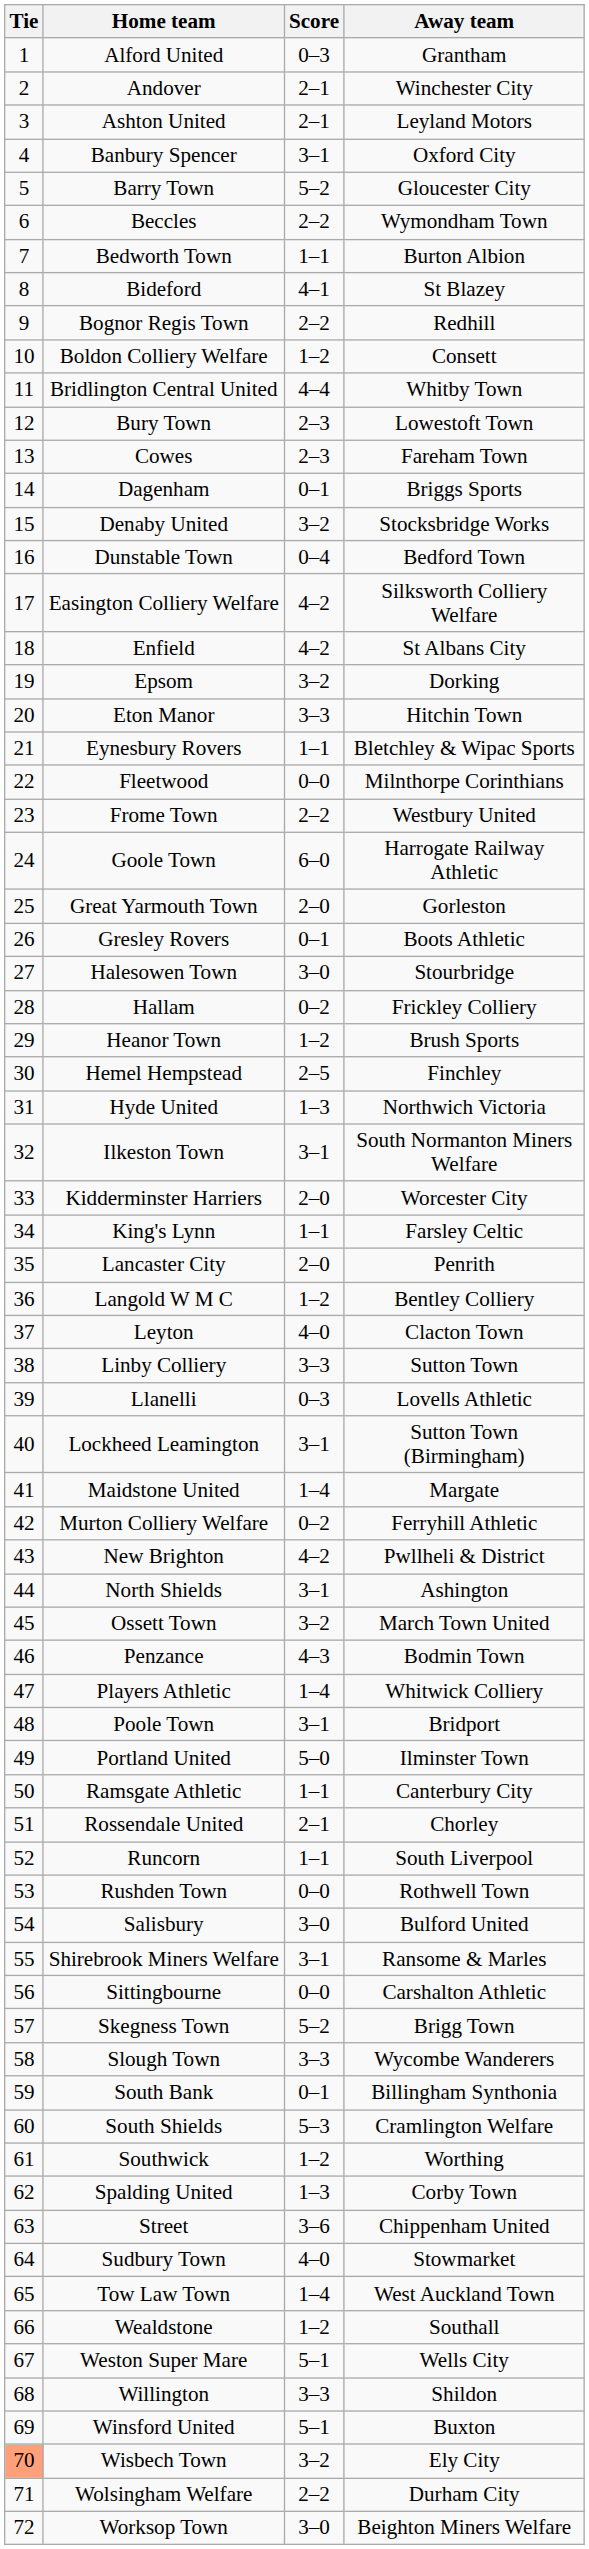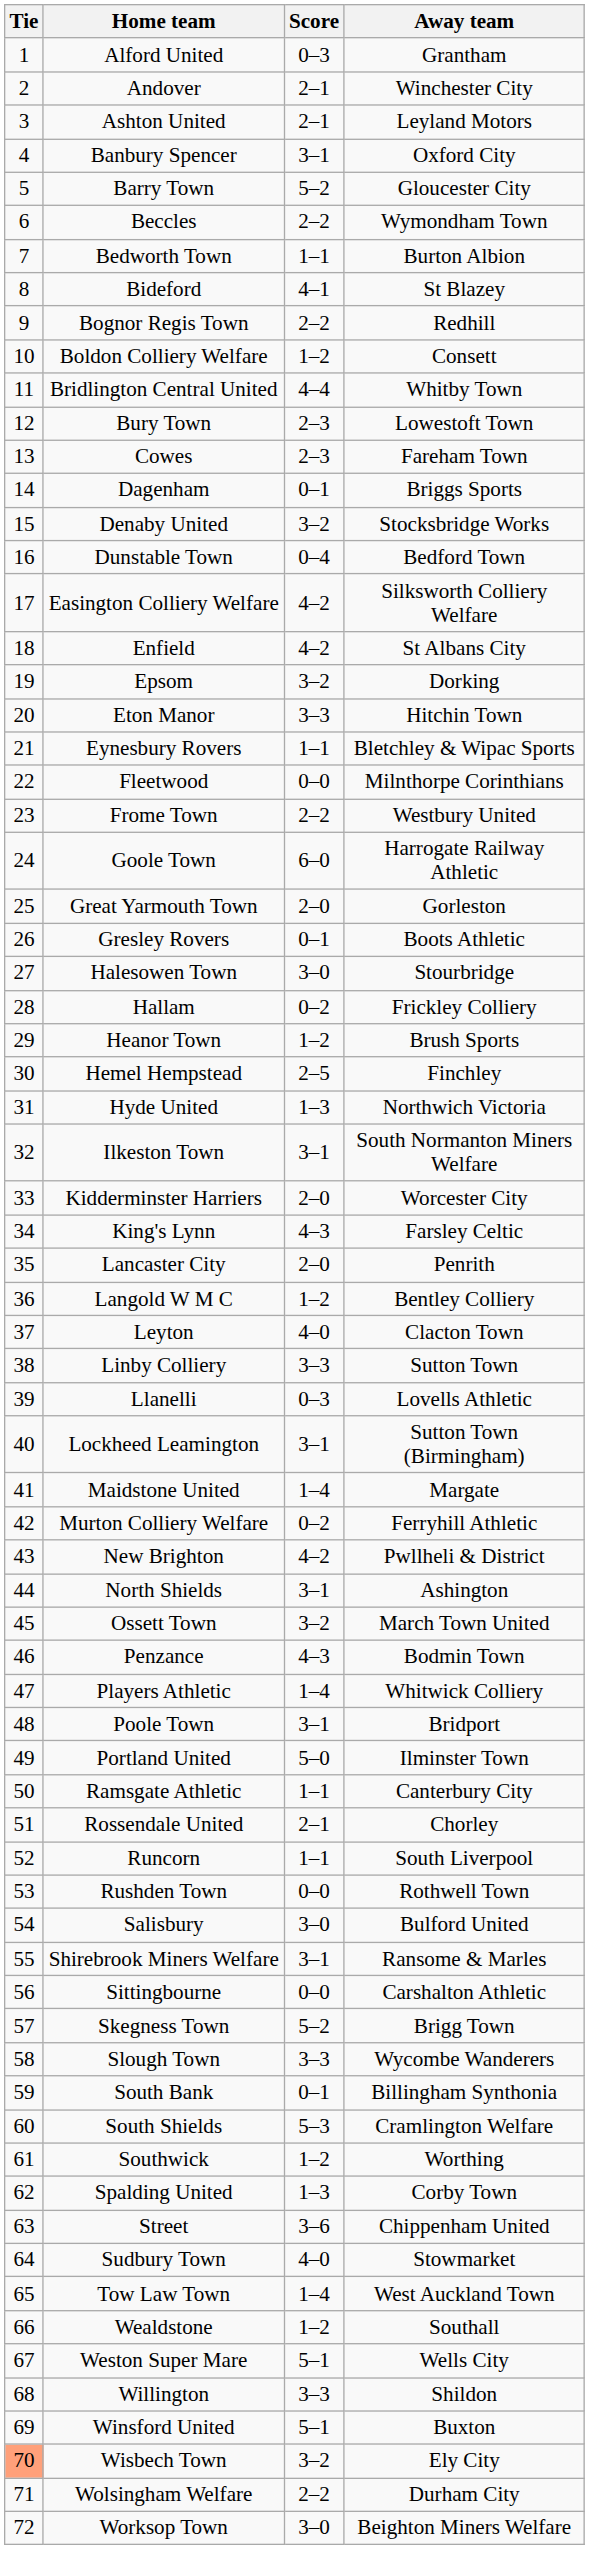 <table class="wikitable" style="text-align:center;">
 <tr>
 <th width=20>Tie</th>
 <th width=175>Home team</th>
 <th width=20>Score</th>
 <th width=175>Away team</th>
 </tr>
 <tr>
 <td>1</td>
 <td>Alford United</td>
 <td>0–3</td>
 <td>Grantham</td>
 </tr>
 <tr>
 <td>2</td>
 <td>Andover</td>
 <td>2–1</td>
 <td>Winchester City</td>
 </tr>
 <tr>
 <td>3</td>
 <td>Ashton United</td>
 <td>2–1</td>
 <td>Leyland Motors</td>
 </tr>
 <tr>
 <td>4</td>
 <td>Banbury Spencer</td>
 <td>3–1</td>
 <td>Oxford City</td>
 </tr>
 <tr>
 <td>5</td>
 <td>Barry Town</td>
 <td>5–2</td>
 <td>Gloucester City</td>
 </tr>
 <tr>
 <td>6</td>
 <td>Beccles</td>
 <td>2–2</td>
 <td>Wymondham Town</td>
 </tr>
 <tr>
 <td>7</td>
 <td>Bedworth Town</td>
 <td>1–1</td>
 <td>Burton Albion</td>
 </tr>
 <tr>
 <td>8</td>
 <td>Bideford</td>
 <td>4–1</td>
 <td>St Blazey</td>
 </tr>
 <tr>
 <td>9</td>
 <td>Bognor Regis Town</td>
 <td>2–2</td>
 <td>Redhill</td>
 </tr>
 <tr>
 <td>10</td>
 <td>Boldon Colliery Welfare</td>
 <td>1–2</td>
 <td>Consett</td>
 </tr>
 <tr>
 <td>11</td>
 <td>Bridlington Central United</td>
 <td>4–4</td>
 <td>Whitby Town</td>
 </tr>
 <tr>
 <td>12</td>
 <td>Bury Town</td>
 <td>2–3</td>
 <td>Lowestoft Town</td>
 </tr>
 <tr>
 <td>13</td>
 <td>Cowes</td>
 <td>2–3</td>
 <td>Fareham Town</td>
 </tr>
 <tr>
 <td>14</td>
 <td>Dagenham</td>
 <td>0–1</td>
 <td>Briggs Sports</td>
 </tr>
 <tr>
 <td>15</td>
 <td>Denaby United</td>
 <td>3–2</td>
 <td>Stocksbridge Works</td>
 </tr>
 <tr>
 <td>16</td>
 <td>Dunstable Town</td>
 <td>0–4</td>
 <td>Bedford Town</td>
 </tr>
 <tr>
 <td>17</td>
 <td>Easington Colliery Welfare</td>
 <td>4–2</td>
 <td>Silksworth Colliery Welfare</td>
 </tr>
 <tr>
 <td>18</td>
 <td>Enfield</td>
 <td>4–2</td>
 <td>St Albans City</td>
 </tr>
 <tr>
 <td>19</td>
 <td>Epsom</td>
 <td>3–2</td>
 <td>Dorking</td>
 </tr>
 <tr>
 <td>20</td>
 <td>Eton Manor</td>
 <td>3–3</td>
 <td>Hitchin Town</td>
 </tr>
 <tr>
 <td>21</td>
 <td>Eynesbury Rovers</td>
 <td>1–1</td>
 <td>Bletchley & Wipac Sports</td>
 </tr>
 <tr>
 <td>22</td>
 <td>Fleetwood</td>
 <td>0–0</td>
 <td>Milnthorpe Corinthians</td>
 </tr>
 <tr>
 <td>23</td>
 <td>Frome Town</td>
 <td>2–2</td>
 <td>Westbury United</td>
 </tr>
 <tr>
 <td>24</td>
 <td>Goole Town</td>
 <td>6–0</td>
 <td>Harrogate Railway Athletic</td>
 </tr>
 <tr>
 <td>25</td>
 <td>Great Yarmouth Town</td>
 <td>2–0</td>
 <td>Gorleston</td>
 </tr>
 <tr>
 <td>26</td>
 <td>Gresley Rovers</td>
 <td>0–1</td>
 <td>Boots Athletic</td>
 </tr>
 <tr>
 <td>27</td>
 <td>Halesowen Town</td>
 <td>3–0</td>
 <td>Stourbridge</td>
 </tr>
 <tr>
 <td>28</td>
 <td>Hallam</td>
 <td>0–2</td>
 <td>Frickley Colliery</td>
 </tr>
 <tr>
 <td>29</td>
 <td>Heanor Town</td>
 <td>1–2</td>
 <td>Brush Sports</td>
 </tr>
 <tr>
 <td>30</td>
 <td>Hemel Hempstead</td>
 <td>2–5</td>
 <td>Finchley</td>
 </tr>
 <tr>
 <td>31</td>
 <td>Hyde United</td>
 <td>1–3</td>
 <td>Northwich Victoria</td>
 </tr>
 <tr>
 <td>32</td>
 <td>Ilkeston Town</td>
 <td>3–1</td>
 <td>South Normanton Miners Welfare</td>
 </tr>
 <tr>
 <td>33</td>
 <td>Kidderminster Harriers</td>
 <td>2–0</td>
 <td>Worcester City</td>
 </tr>
 <tr>
 <td>34</td>
 <td>King's Lynn</td>
-<td>1–1</td>
+<td>4–3</td>
 <td>Farsley Celtic</td>
 </tr>
 <tr>
 <td>35</td>
 <td>Lancaster City</td>
 <td>2–0</td>
 <td>Penrith</td>
 </tr>
 <tr>
 <td>36</td>
 <td>Langold W M C</td>
 <td>1–2</td>
 <td>Bentley Colliery</td>
 </tr>
 <tr>
 <td>37</td>
 <td>Leyton</td>
 <td>4–0</td>
 <td>Clacton Town</td>
 </tr>
 <tr>
 <td>38</td>
 <td>Linby Colliery</td>
 <td>3–3</td>
 <td>Sutton Town</td>
 </tr>
 <tr>
 <td>39</td>
 <td>Llanelli</td>
 <td>0–3</td>
 <td>Lovells Athletic</td>
 </tr>
 <tr>
 <td>40</td>
 <td>Lockheed Leamington</td>
 <td>3–1</td>
 <td>Sutton Town (Birmingham)</td>
 </tr>
 <tr>
 <td>41</td>
 <td>Maidstone United</td>
 <td>1–4</td>
 <td>Margate</td>
 </tr>
 <tr>
 <td>42</td>
 <td>Murton Colliery Welfare</td>
 <td>0–2</td>
 <td>Ferryhill Athletic</td>
 </tr>
 <tr>
 <td>43</td>
 <td>New Brighton</td>
 <td>4–2</td>
 <td>Pwllheli & District</td>
 </tr>
 <tr>
 <td>44</td>
 <td>North Shields</td>
 <td>3–1</td>
 <td>Ashington</td>
 </tr>
 <tr>
 <td>45</td>
 <td>Ossett Town</td>
 <td>3–2</td>
 <td>March Town United</td>
 </tr>
 <tr>
 <td>46</td>
 <td>Penzance</td>
 <td>4–3</td>
 <td>Bodmin Town</td>
 </tr>
 <tr>
 <td>47</td>
 <td>Players Athletic</td>
 <td>1–4</td>
 <td>Whitwick Colliery</td>
 </tr>
 <tr>
 <td>48</td>
 <td>Poole Town</td>
 <td>3–1</td>
 <td>Bridport</td>
 </tr>
 <tr>
 <td>49</td>
 <td>Portland United</td>
 <td>5–0</td>
 <td>Ilminster Town</td>
 </tr>
 <tr>
 <td>50</td>
 <td>Ramsgate Athletic</td>
 <td>1–1</td>
 <td>Canterbury City</td>
 </tr>
 <tr>
 <td>51</td>
 <td>Rossendale United</td>
 <td>2–1</td>
 <td>Chorley</td>
 </tr>
 <tr>
 <td>52</td>
 <td>Runcorn</td>
 <td>1–1</td>
 <td>South Liverpool</td>
 </tr>
 <tr>
 <td>53</td>
 <td>Rushden Town</td>
 <td>0–0</td>
 <td>Rothwell Town</td>
 </tr>
 <tr>
 <td>54</td>
 <td>Salisbury</td>
 <td>3–0</td>
 <td>Bulford United</td>
 </tr>
 <tr>
 <td>55</td>
 <td>Shirebrook Miners Welfare</td>
 <td>3–1</td>
 <td>Ransome & Marles</td>
 </tr>
 <tr>
 <td>56</td>
 <td>Sittingbourne</td>
 <td>0–0</td>
 <td>Carshalton Athletic</td>
 </tr>
 <tr>
 <td>57</td>
 <td>Skegness Town</td>
 <td>5–2</td>
 <td>Brigg Town</td>
 </tr>
 <tr>
 <td>58</td>
 <td>Slough Town</td>
 <td>3–3</td>
 <td>Wycombe Wanderers</td>
 </tr>
 <tr>
 <td>59</td>
 <td>South Bank</td>
 <td>0–1</td>
 <td>Billingham Synthonia</td>
 </tr>
 <tr>
 <td>60</td>
 <td>South Shields</td>
 <td>5–3</td>
 <td>Cramlington Welfare</td>
 </tr>
 <tr>
 <td>61</td>
 <td>Southwick</td>
 <td>1–2</td>
 <td>Worthing</td>
 </tr>
 <tr>
 <td>62</td>
 <td>Spalding United</td>
 <td>1–3</td>
 <td>Corby Town</td>
 </tr>
 <tr>
 <td>63</td>
 <td>Street</td>
 <td>3–6</td>
 <td>Chippenham United</td>
 </tr>
 <tr>
 <td>64</td>
 <td>Sudbury Town</td>
 <td>4–0</td>
 <td>Stowmarket</td>
 </tr>
 <tr>
 <td>65</td>
 <td>Tow Law Town</td>
 <td>1–4</td>
 <td>West Auckland Town</td>
 </tr>
 <tr>
 <td>66</td>
 <td>Wealdstone</td>
 <td>1–2</td>
 <td>Southall</td>
 </tr>
 <tr>
 <td>67</td>
 <td>Weston Super Mare</td>
 <td>5–1</td>
 <td>Wells City</td>
 </tr>
 <tr>
 <td>68</td>
 <td>Willington</td>
 <td>3–3</td>
 <td>Shildon</td>
 </tr>
 <tr>
 <td>69</td>
 <td>Winsford United</td>
 <td>5–1</td>
 <td>Buxton</td>
 </tr>
 <tr>
 <td style="background: lightsalmon;">70</td>
 <td>Wisbech Town</td>
 <td>3–2</td>
 <td>Ely City</td>
 </tr>
 <tr>
 <td>71</td>
 <td>Wolsingham Welfare</td>
 <td>2–2</td>
 <td>Durham City</td>
 </tr>
 <tr>
 <td>72</td>
 <td>Worksop Town</td>
 <td>3–0</td>
 <td>Beighton Miners Welfare</td>
 </tr>
 </table>
